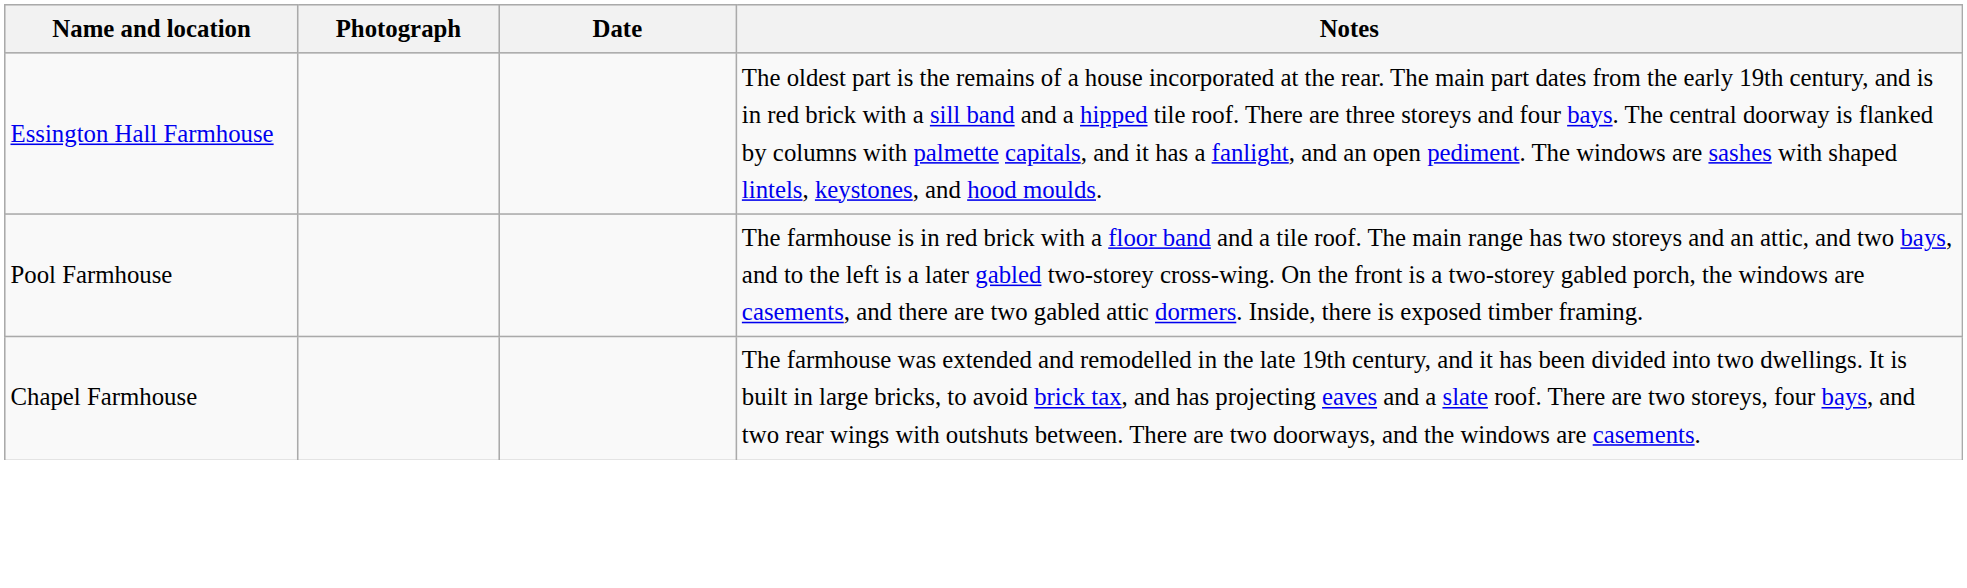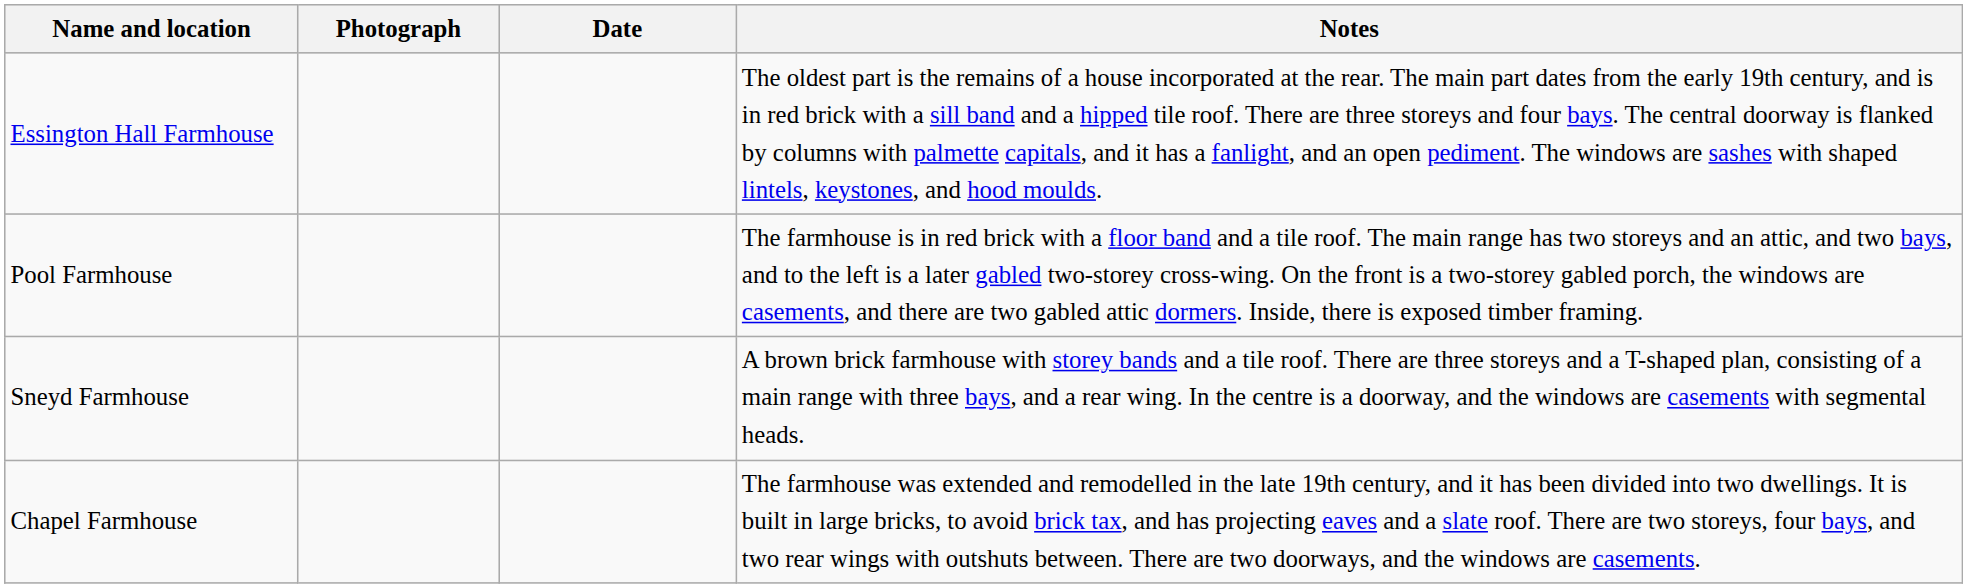 <table class="wikitable sortable plainrowheaders" style="width:100%;border:0px;text-align:left;line-height:150%;">
 <tr>
 <th scope="col"  style="width:150px">Name and location</th>
 <th scope="col"  style="width:100px" class="unsortable">Photograph</th>
 <th scope="col"  style="width:120px">Date</th>
 <th scope="col"  style="width:650px" class="unsortable">Notes</th>
 </tr>
 <tr>
 <td><a href='#'>Essington Hall Farmhouse</a><br><small></small></td>
 <td></td>
 <td align="center"></td>
 <td>The oldest part is the remains of a house incorporated at the rear.  The main part dates from the early 19th century, and is in red brick with a <a href='#'>sill band</a> and a <a href='#'>hipped</a> tile roof.  There are three storeys and four <a href='#'>bays</a>.  The central doorway is flanked by columns with <a href='#'>palmette</a> <a href='#'>capitals</a>, and it has a <a href='#'>fanlight</a>, and an open <a href='#'>pediment</a>.  The windows are <a href='#'>sashes</a> with shaped <a href='#'>lintels</a>, <a href='#'>keystones</a>, and <a href='#'>hood moulds</a>.</td>
 </tr>
 <tr>
 <td>Pool Farmhouse<br><small></small></td>
 <td></td>
 <td align="center"></td>
 <td>The farmhouse is in red brick with a <a href='#'>floor band</a> and a tile roof.  The main range has two storeys and an attic, and two <a href='#'>bays</a>, and to the left is a later <a href='#'>gabled</a> two-storey cross-wing.  On the front is a two-storey gabled porch, the windows are <a href='#'>casements</a>, and there are two gabled attic <a href='#'>dormers</a>.  Inside, there is exposed timber framing.</td>
 </tr>
 <tr>
+<td>Sneyd Farmhouse<br><small></small></td>
+<td></td>
+<td align="center"></td>
+<td>A brown brick farmhouse with <a href='#'>storey bands</a> and a tile roof.  There are three storeys and a T-shaped plan, consisting of a main range with three <a href='#'>bays</a>, and a rear wing.  In the centre is a doorway, and the windows are <a href='#'>casements</a> with segmental heads.</td>
+</tr>
+<tr>
 <td>Chapel Farmhouse<br><small></small></td>
 <td></td>
 <td align="center"></td>
 <td>The farmhouse was extended and remodelled in the late 19th century, and it has been divided into two dwellings.  It is built in large bricks, to avoid <a href='#'>brick tax</a>, and has projecting <a href='#'>eaves</a> and a <a href='#'>slate</a> roof.  There are two storeys, four <a href='#'>bays</a>, and two rear wings with outshuts between.  There are two doorways, and the windows are <a href='#'>casements</a>.</td>
 </tr>
 <tr>
 </tr>
 </table>
